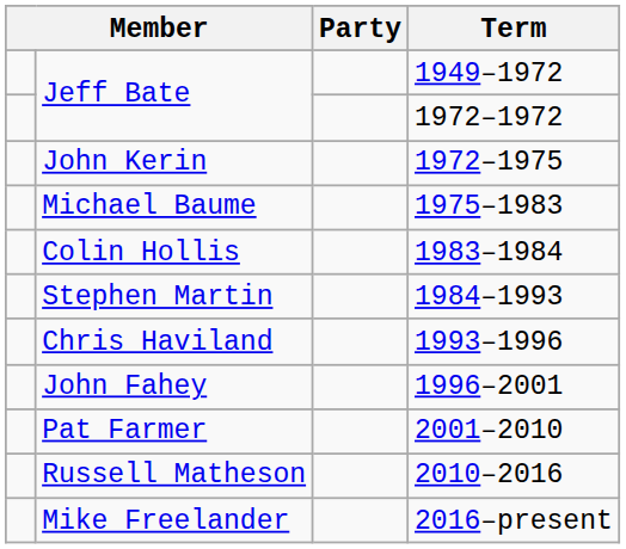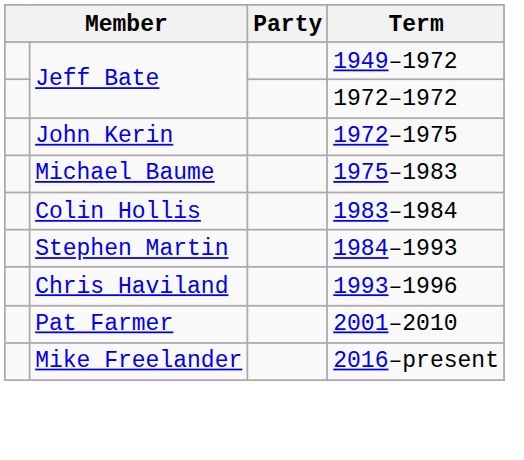 <table class="wikitable">
 <tr>
 <th colspan="2">Member</th>
 <th>Party</th>
 <th>Term</th>
 </tr>
 <tr>
 <td> </td>
 <td rowspan="2"><a href='#'>Jeff Bate</a></td>
 <td></td>
 <td><a href='#'>1949</a>–1972</td>
 </tr>
 <tr>
 <td> </td>
 <td></td>
 <td>1972–1972</td>
 </tr>
 <tr>
 <td> </td>
 <td><a href='#'>John Kerin</a></td>
 <td></td>
 <td><a href='#'>1972</a>–1975</td>
 </tr>
 <tr>
 <td> </td>
 <td><a href='#'>Michael Baume</a></td>
 <td></td>
 <td><a href='#'>1975</a>–1983</td>
 </tr>
 <tr>
 <td> </td>
 <td><a href='#'>Colin Hollis</a></td>
 <td></td>
 <td><a href='#'>1983</a>–1984</td>
 </tr>
 <tr>
 <td> </td>
 <td><a href='#'>Stephen Martin</a></td>
 <td></td>
 <td><a href='#'>1984</a>–1993</td>
 </tr>
 <tr>
 <td> </td>
 <td><a href='#'>Chris Haviland</a></td>
 <td></td>
 <td><a href='#'>1993</a>–1996</td>
 </tr>
 <tr>
 <td> </td>
-<td><a href='#'>John Fahey</a></td>
-<td></td>
-<td><a href='#'>1996</a>–2001</td>
-</tr>
-<tr>
-<td> </td>
 <td><a href='#'>Pat Farmer</a></td>
 <td></td>
 <td><a href='#'>2001</a>–2010</td>
-</tr>
-<tr>
-<td> </td>
-<td><a href='#'>Russell Matheson</a></td>
-<td></td>
-<td><a href='#'>2010</a>–2016</td>
 </tr>
 <tr>
 <td> </td>
 <td><a href='#'>Mike Freelander</a></td>
 <td></td>
 <td><a href='#'>2016</a>–present</td>
 </tr>
 </table>
